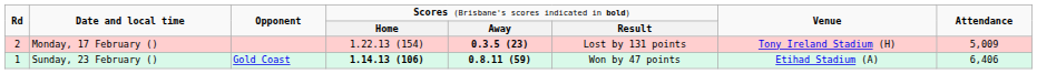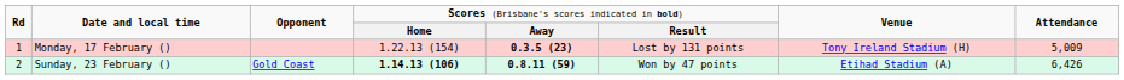 <table class="wikitable plainrowheaders" style="font-size:90%; width:100%; text-align:center;">
 <tr>
 <td rowspan=2><strong>Rd</strong></td>
 <td rowspan=2><strong>Date and local time</strong></td>
 <td rowspan=2><strong>Opponent</strong></td>
 <td colspan=3><strong>Scores</strong> <small>(Brisbane's scores indicated in <strong>bold</strong>)</small></td>
 <td rowspan=2><strong>Venue</strong></td>
 <td rowspan=2><strong>Attendance</strong></td>
 </tr>
 <tr>
 <th>Home</th>
 <th>Away</th>
 <th>Result</th>
 </tr>
 <tr style="background:#FFCFCF;">
-<td>2</td>
+<td>1</td>
 <td align=left>Monday, 17 February ()</td>
 <td align=left></td>
 <td>1.22.13 (154)</td>
 <td><strong>0.3.5 (23)</strong></td>
 <td>Lost by 131 points</td>
 <td><a href='#'>Tony Ireland Stadium</a> (H)</td>
 <td>5,009</td>
 </tr>
 <tr style="background:#d9f9e9;">
-<td>1</td>
+<td>2</td>
 <td align=left>Sunday, 23 February ()</td>
 <td align=left><a href='#'>Gold Coast</a></td>
 <td><strong>1.14.13 (106)</strong></td>
 <td><strong>0.8.11 (59)</strong></td>
 <td>Won by 47 points</td>
 <td><a href='#'>Etihad Stadium</a> (A)</td>
-<td>6,406</td>
+<td>6,426</td>
 </tr>
 </table>
